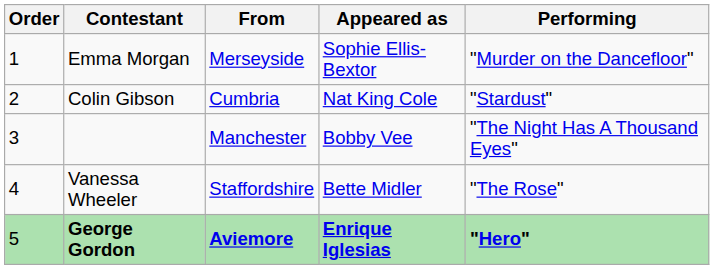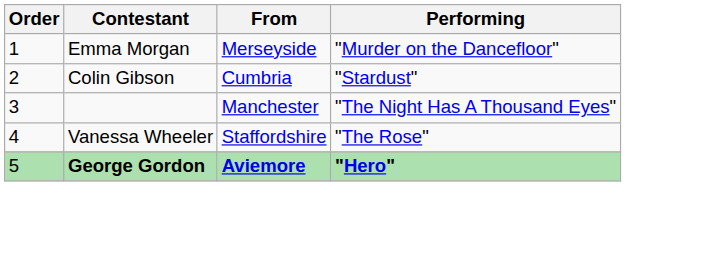 <table class="wikitable">
 <tr>
 <th>Order</th>
 <th>Contestant</th>
 <th>From</th>
-<th>Appeared as</th>
 <th>Performing</th>
 </tr>
 <tr>
 <td>1</td>
 <td>Emma Morgan</td>
 <td><a href='#'>Merseyside</a></td>
-<td><a href='#'>Sophie Ellis-Bextor</a></td>
 <td>"<a href='#'>Murder on the Dancefloor</a>"</td>
 </tr>
 <tr>
 <td>2</td>
 <td>Colin Gibson</td>
 <td><a href='#'>Cumbria</a></td>
-<td><a href='#'>Nat King Cole</a></td>
 <td>"<a href='#'>Stardust</a>"</td>
 </tr>
 <tr>
 <td>3</td>
 <td></td>
 <td><a href='#'>Manchester</a></td>
-<td><a href='#'>Bobby Vee</a></td>
 <td>"<a href='#'>The Night Has A Thousand Eyes</a>"</td>
 </tr>
 <tr>
 <td>4</td>
 <td>Vanessa Wheeler</td>
 <td><a href='#'>Staffordshire</a></td>
-<td><a href='#'>Bette Midler</a></td>
 <td>"<a href='#'>The Rose</a>"</td>
 </tr>
 <tr style="background:#ACE1AF;">
 <td>5</td>
 <td><strong>George Gordon</strong></td>
 <td><strong><a href='#'>Aviemore</a></strong></td>
-<td><strong><a href='#'>Enrique Iglesias</a></strong></td>
 <td><strong>"<a href='#'>Hero</a>"</strong></td>
 </tr>
 </table>
